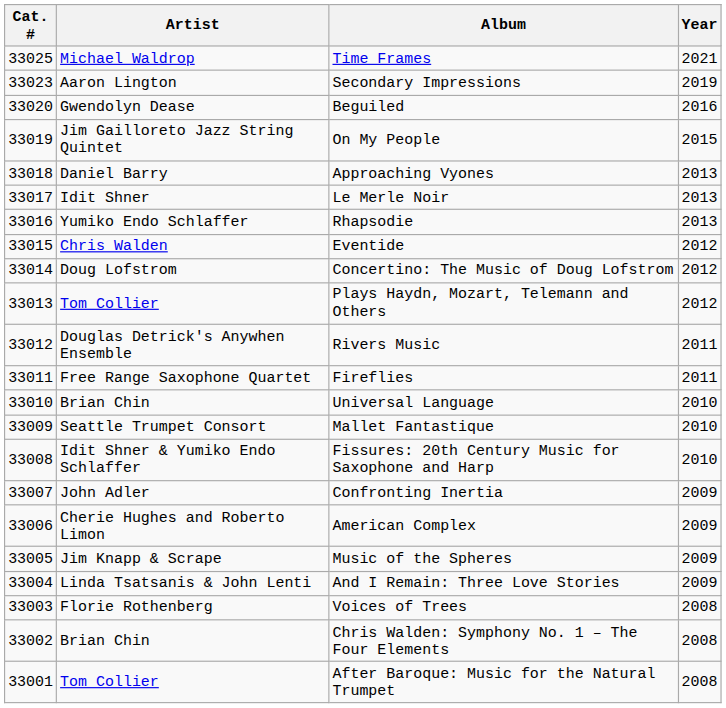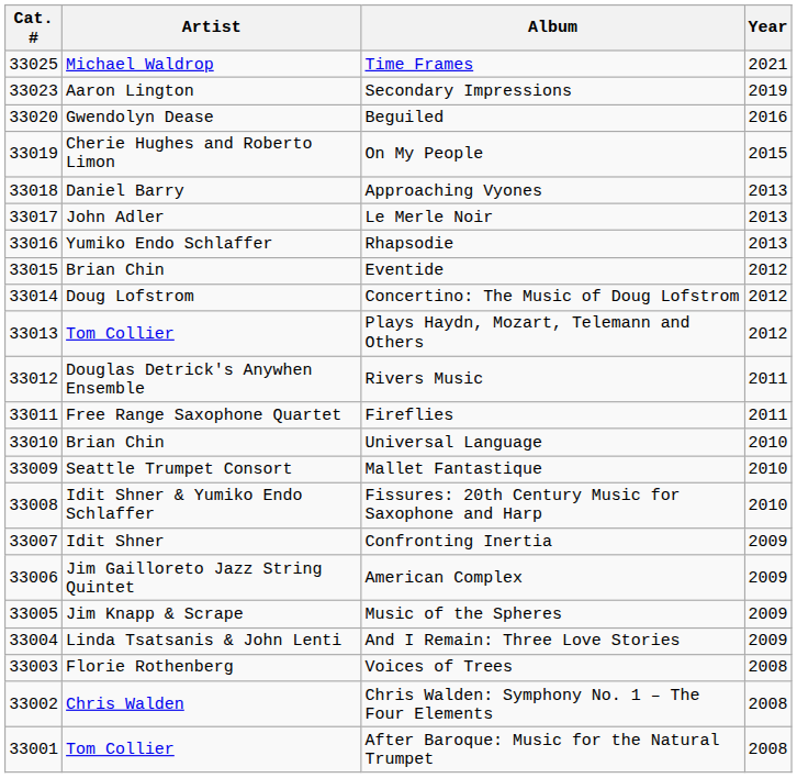 <table class="wikitable sortable mw-collapsible" style="text-align:left; margin:0;">
 <tr>
 <th style="width:3em;">Cat. #</th>
 <th style="width:20em;">Artist</th>
 <th style="width:26em;">Album</th>
 <th style="width:2em;">Year</th>
 </tr>
 <tr>
 <td>33025</td>
 <td><a href='#'>Michael Waldrop</a></td>
 <td><a href='#'>Time Frames</a></td>
 <td>2021</td>
 </tr>
 <tr>
 <td>33023</td>
 <td>Aaron Lington</td>
 <td>Secondary Impressions</td>
 <td>2019</td>
 </tr>
 <tr>
 <td>33020</td>
 <td>Gwendolyn Dease</td>
 <td>Beguiled</td>
 <td>2016</td>
 </tr>
 <tr>
 <td>33019</td>
-<td>Jim Gailloreto Jazz String Quintet</td>
+<td>Cherie Hughes and Roberto Limon</td>
 <td>On My People</td>
 <td>2015</td>
 </tr>
 <tr>
 <td>33018</td>
 <td>Daniel Barry</td>
 <td>Approaching Vyones</td>
 <td>2013</td>
 </tr>
 <tr>
 <td>33017</td>
-<td>Idit Shner</td>
+<td>John Adler</td>
 <td>Le Merle Noir</td>
 <td>2013</td>
 </tr>
 <tr>
 <td>33016</td>
 <td>Yumiko Endo Schlaffer</td>
 <td>Rhapsodie</td>
 <td>2013</td>
 </tr>
 <tr>
 <td>33015</td>
-<td><a href='#'>Chris Walden</a></td>
+<td>Brian Chin</td>
 <td>Eventide</td>
 <td>2012</td>
 </tr>
 <tr>
 <td>33014</td>
 <td>Doug Lofstrom</td>
 <td>Concertino: The Music of Doug Lofstrom</td>
 <td>2012</td>
 </tr>
 <tr>
 <td>33013</td>
 <td><a href='#'>Tom Collier</a></td>
 <td>Plays Haydn, Mozart, Telemann and Others</td>
 <td>2012</td>
 </tr>
 <tr>
 <td>33012</td>
 <td>Douglas Detrick's Anywhen Ensemble</td>
 <td>Rivers Music</td>
 <td>2011</td>
 </tr>
 <tr>
 <td>33011</td>
 <td>Free Range Saxophone Quartet</td>
 <td>Fireflies</td>
 <td>2011</td>
 </tr>
 <tr>
 <td>33010</td>
 <td>Brian Chin</td>
 <td>Universal Language</td>
 <td>2010</td>
 </tr>
 <tr>
 <td>33009</td>
 <td>Seattle Trumpet Consort</td>
 <td>Mallet Fantastique</td>
 <td>2010</td>
 </tr>
 <tr>
 <td>33008</td>
 <td>Idit Shner & Yumiko Endo Schlaffer</td>
 <td>Fissures: 20th Century Music for Saxophone and Harp</td>
 <td>2010</td>
 </tr>
 <tr>
 <td>33007</td>
-<td>John Adler</td>
+<td>Idit Shner</td>
 <td>Confronting Inertia</td>
 <td>2009</td>
 </tr>
 <tr>
 <td>33006</td>
-<td>Cherie Hughes and Roberto Limon</td>
+<td>Jim Gailloreto Jazz String Quintet</td>
 <td>American Complex</td>
 <td>2009</td>
 </tr>
 <tr>
 <td>33005</td>
 <td>Jim Knapp & Scrape</td>
 <td>Music of the Spheres</td>
 <td>2009</td>
 </tr>
 <tr>
 <td>33004</td>
 <td>Linda Tsatsanis & John Lenti</td>
 <td>And I Remain: Three Love Stories</td>
 <td>2009</td>
 </tr>
 <tr>
 <td>33003</td>
 <td>Florie Rothenberg</td>
 <td>Voices of Trees</td>
 <td>2008</td>
 </tr>
 <tr>
 <td>33002</td>
-<td>Brian Chin</td>
+<td><a href='#'>Chris Walden</a></td>
 <td>Chris Walden: Symphony No. 1 – The Four Elements</td>
 <td>2008</td>
 </tr>
 <tr>
 <td>33001</td>
 <td><a href='#'>Tom Collier</a></td>
 <td>After Baroque: Music for the Natural Trumpet</td>
 <td>2008</td>
 </tr>
 </table>
